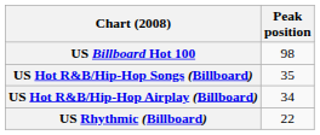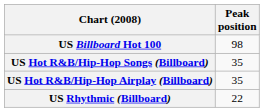 <table class="wikitable sortable plainrowheaders">
 <tr>
 <th scope="col">Chart (2008)</th>
 <th scope="col">Peak<br>position</th>
 </tr>
 <tr>
 <th scope="row">US <a href='#'><em>Billboard</em> Hot 100</a></th>
 <td align="center">98</td>
 </tr>
 <tr>
 <th scope="row">US <a href='#'>Hot R&B/Hip-Hop Songs</a> <em>(<a href='#'></em>Billboard<em></a>)</em></th>
 <td align="center">35</td>
 </tr>
 <tr>
 <th scope="row">US <a href='#'>Hot R&B/Hip-Hop Airplay</a> <em>(<a href='#'></em>Billboard<em></a>)</em></th>
-<td align="center">34</td>
+<td align="center">35</td>
 </tr>
 <tr>
 <th scope="row">US <a href='#'>Rhythmic</a> <em>(<a href='#'></em>Billboard<em></a>)</em></th>
 <td align="center">22</td>
 </tr>
 </table>
